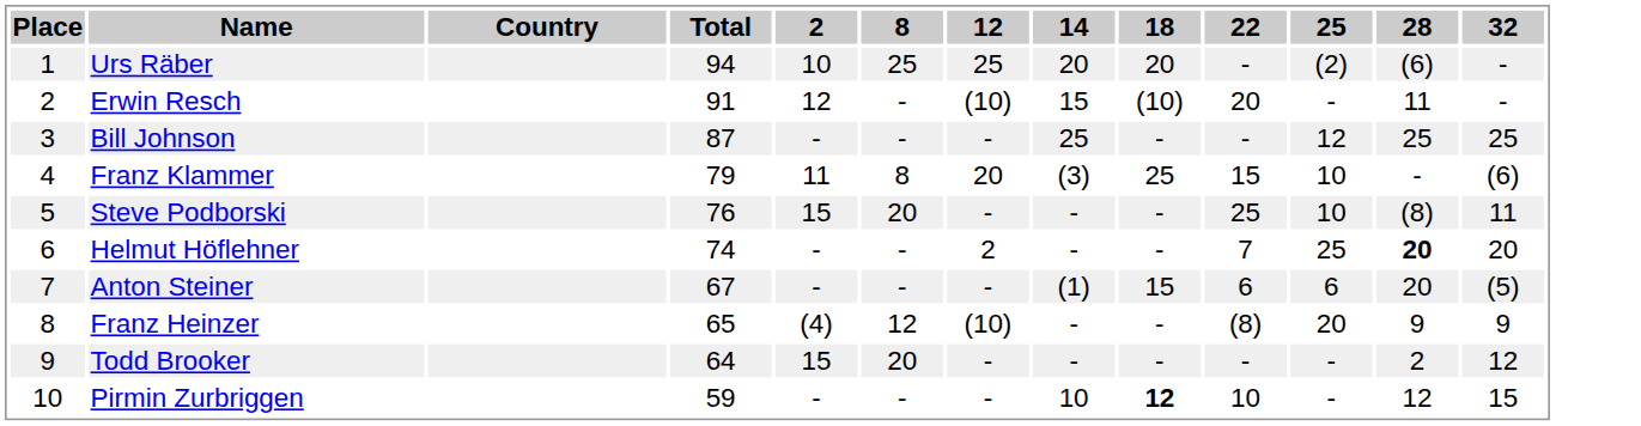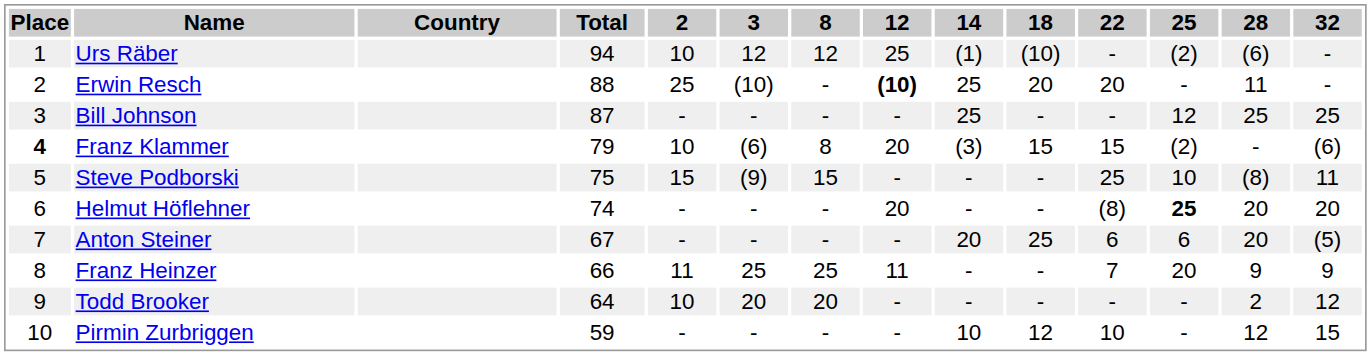 <table border="0" style="border: 1px solid #999; background-color:#FFFFFF; text-align:center; font-size:86%; line-height:15px;">
 <tr align="center" bgcolor="#CCCCCC">
 <th width=35>Place</th>
 <th width=170>Name</th>
 <th width=120>Country</th>
 <th width=50>Total</th>
 <th width=40>2</th>
+<th width=40>3</th>
 <th width=40>8</th>
 <th width=40>12</th>
 <th width=40>14</th>
 <th width=40>18</th>
 <th width=40>22</th>
 <th width=40>25</th>
 <th width=40>28</th>
 <th width=40>32</th>
 </tr>
 <tr bgcolor="#EFEFEF">
 <td>1</td>
 <td align="left"><a href='#'>Urs Räber</a></td>
 <td align="left"></td>
 <td>94</td>
 <td>10</td>
+<td>12</td>
+<td>12</td>
 <td>25</td>
-<td>25</td>
-<td>20</td>
-<td>20</td>
+<td>(1)</td>
+<td>(10)</td>
 <td>-</td>
 <td>(2)</td>
 <td>(6)</td>
 <td>-</td>
 </tr>
 <tr>
 <td>2</td>
 <td align="left"><a href='#'>Erwin Resch</a></td>
 <td align="left"></td>
-<td>91</td>
-<td>12</td>
+<td>88</td>
+<td>25</td>
+<td>(10)</td>
 <td>-</td>
-<td>(10)</td>
-<td>15</td>
-<td>(10)</td>
+<td><strong>(10)</strong></td>
+<td>25</td>
+<td>20</td>
 <td>20</td>
 <td>-</td>
 <td>11</td>
 <td>-</td>
 </tr>
 <tr bgcolor="#EFEFEF">
 <td>3</td>
 <td align="left"><a href='#'>Bill Johnson</a></td>
 <td align="left"></td>
 <td>87</td>
 <td>-</td>
 <td>-</td>
 <td>-</td>
+<td>-</td>
 <td>25</td>
 <td>-</td>
 <td>-</td>
 <td>12</td>
 <td>25</td>
 <td>25</td>
 </tr>
 <tr>
-<td>4</td>
+<td><strong>4</strong></td>
 <td align="left"><a href='#'>Franz Klammer</a></td>
 <td align="left"></td>
 <td>79</td>
-<td>11</td>
+<td>10</td>
+<td>(6)</td>
 <td>8</td>
 <td>20</td>
 <td>(3)</td>
-<td>25</td>
 <td>15</td>
-<td>10</td>
+<td>15</td>
+<td>(2)</td>
 <td>-</td>
 <td>(6)</td>
 </tr>
 <tr bgcolor="#EFEFEF">
 <td>5</td>
 <td align="left"><a href='#'>Steve Podborski</a></td>
 <td align="left"></td>
-<td>76</td>
+<td>75</td>
 <td>15</td>
-<td>20</td>
+<td>(9)</td>
+<td>15</td>
 <td>-</td>
 <td>-</td>
 <td>-</td>
 <td>25</td>
 <td>10</td>
 <td>(8)</td>
 <td>11</td>
 </tr>
 <tr>
 <td>6</td>
 <td align="left"><a href='#'>Helmut Höflehner</a></td>
 <td align="left"></td>
 <td>74</td>
 <td>-</td>
 <td>-</td>
-<td>2</td>
+<td>-</td>
+<td>20</td>
 <td>-</td>
 <td>-</td>
-<td>7</td>
-<td>25</td>
-<td><strong>20</strong></td>
+<td>(8)</td>
+<td><strong>25</strong></td>
+<td>20</td>
 <td>20</td>
 </tr>
 <tr bgcolor="#EFEFEF">
 <td>7</td>
 <td align="left"><a href='#'>Anton Steiner</a></td>
 <td align="left"></td>
 <td>67</td>
 <td>-</td>
 <td>-</td>
 <td>-</td>
-<td>(1)</td>
-<td>15</td>
+<td>-</td>
+<td>20</td>
+<td>25</td>
 <td>6</td>
 <td>6</td>
 <td>20</td>
 <td>(5)</td>
 </tr>
 <tr>
 <td>8</td>
 <td align="left"><a href='#'>Franz Heinzer</a></td>
 <td align="left"></td>
-<td>65</td>
-<td>(4)</td>
-<td>12</td>
-<td>(10)</td>
+<td>66</td>
+<td>11</td>
+<td>25</td>
+<td>25</td>
+<td>11</td>
 <td>-</td>
 <td>-</td>
-<td>(8)</td>
+<td>7</td>
 <td>20</td>
 <td>9</td>
 <td>9</td>
 </tr>
 <tr bgcolor="#EFEFEF">
 <td>9</td>
 <td align="left"><a href='#'>Todd Brooker</a></td>
 <td align="left"></td>
 <td>64</td>
-<td>15</td>
+<td>10</td>
+<td>20</td>
 <td>20</td>
 <td>-</td>
 <td>-</td>
 <td>-</td>
 <td>-</td>
 <td>-</td>
 <td>2</td>
 <td>12</td>
 </tr>
 <tr>
 <td>10</td>
 <td align="left"><a href='#'>Pirmin Zurbriggen</a></td>
 <td align="left"></td>
 <td>59</td>
 <td>-</td>
 <td>-</td>
 <td>-</td>
+<td>-</td>
 <td>10</td>
-<td><strong>12</strong></td>
+<td>12</td>
 <td>10</td>
 <td>-</td>
 <td>12</td>
 <td>15</td>
 </tr>
 </table>
